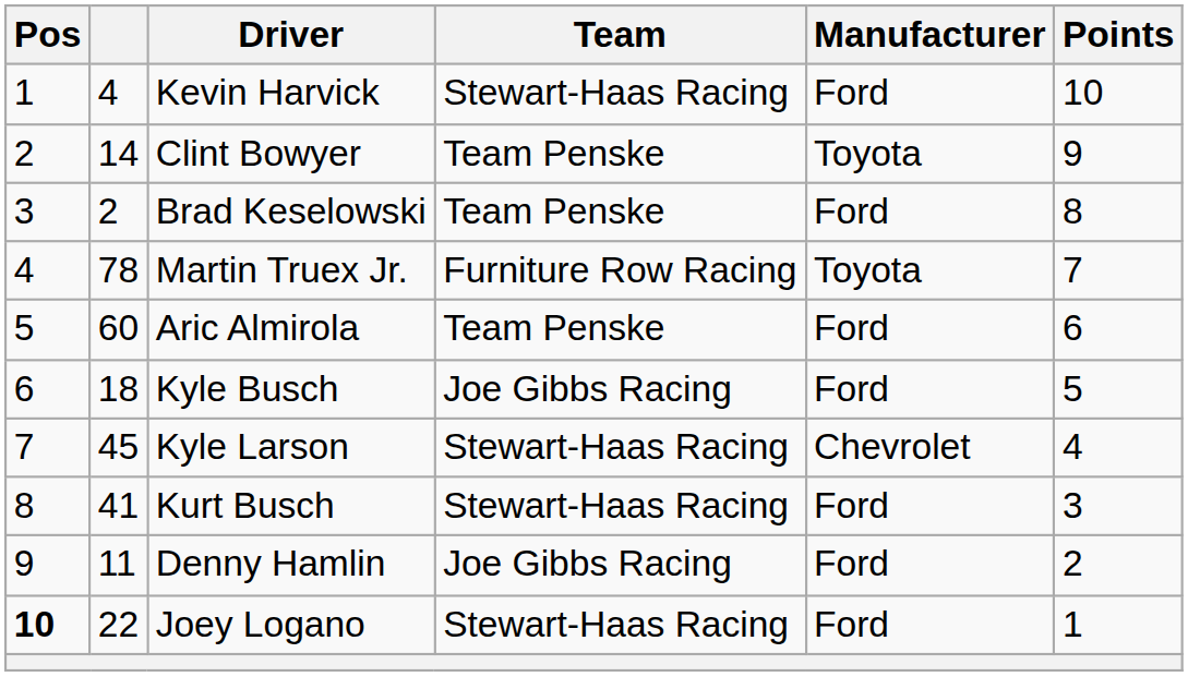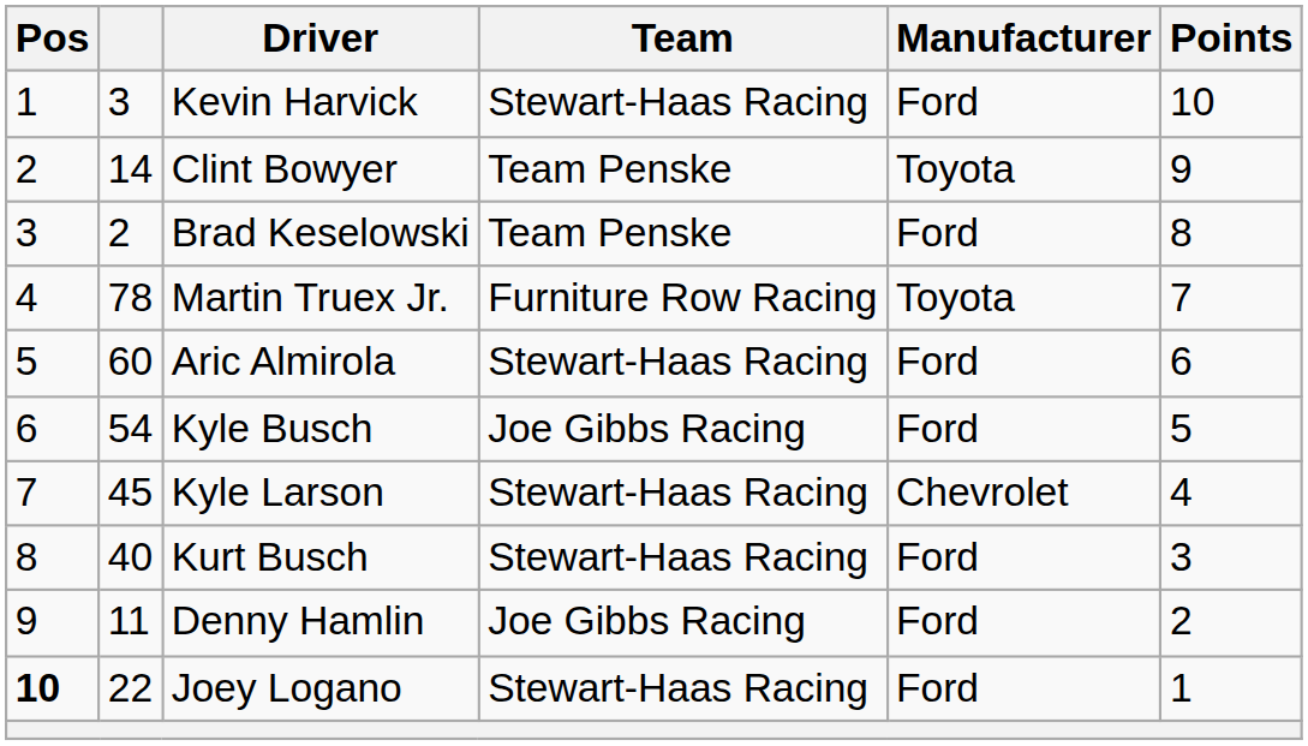 <table class="wikitable" style="font-size:98%">
 <tr>
 <th>Pos</th>
 <th></th>
 <th>Driver</th>
 <th>Team</th>
 <th>Manufacturer</th>
 <th>Points</th>
 </tr>
 <tr>
 <td>1</td>
-<td>4</td>
+<td>3</td>
 <td>Kevin Harvick</td>
 <td>Stewart-Haas Racing</td>
 <td>Ford</td>
 <td>10</td>
 </tr>
 <tr>
 <td>2</td>
 <td>14</td>
 <td>Clint Bowyer</td>
 <td>Team Penske</td>
 <td>Toyota</td>
 <td>9</td>
 </tr>
 <tr>
 <td>3</td>
 <td>2</td>
 <td>Brad Keselowski</td>
 <td>Team Penske</td>
 <td>Ford</td>
 <td>8</td>
 </tr>
 <tr>
 <td>4</td>
 <td>78</td>
 <td>Martin Truex Jr.</td>
 <td>Furniture Row Racing</td>
 <td>Toyota</td>
 <td>7</td>
 </tr>
 <tr>
 <td>5</td>
 <td>60</td>
 <td>Aric Almirola</td>
-<td>Team Penske</td>
+<td>Stewart-Haas Racing</td>
 <td>Ford</td>
 <td>6</td>
 </tr>
 <tr>
 <td>6</td>
-<td>18</td>
+<td>54</td>
 <td>Kyle Busch</td>
 <td>Joe Gibbs Racing</td>
 <td>Ford</td>
 <td>5</td>
 </tr>
 <tr>
 <td>7</td>
 <td>45</td>
 <td>Kyle Larson</td>
 <td>Stewart-Haas Racing</td>
 <td>Chevrolet</td>
 <td>4</td>
 </tr>
 <tr>
 <td>8</td>
-<td>41</td>
+<td>40</td>
 <td>Kurt Busch</td>
 <td>Stewart-Haas Racing</td>
 <td>Ford</td>
 <td>3</td>
 </tr>
 <tr>
 <td>9</td>
 <td>11</td>
 <td>Denny Hamlin</td>
 <td>Joe Gibbs Racing</td>
 <td>Ford</td>
 <td>2</td>
 </tr>
 <tr>
 <td><strong>10</strong></td>
 <td>22</td>
 <td>Joey Logano</td>
 <td>Stewart-Haas Racing</td>
 <td>Ford</td>
 <td>1</td>
 </tr>
 <tr>
 <th colspan="6"></th>
 </tr>
 </table>
